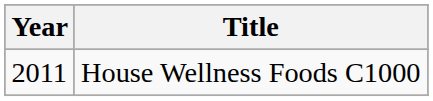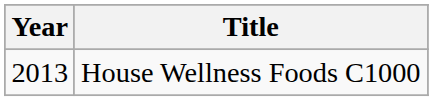 <table class="wikitable">
 <tr>
 <th>Year</th>
 <th>Title</th>
 </tr>
 <tr>
-<td>2011</td>
+<td>2013</td>
 <td>House Wellness Foods C1000</td>
 </tr>
 </table>
